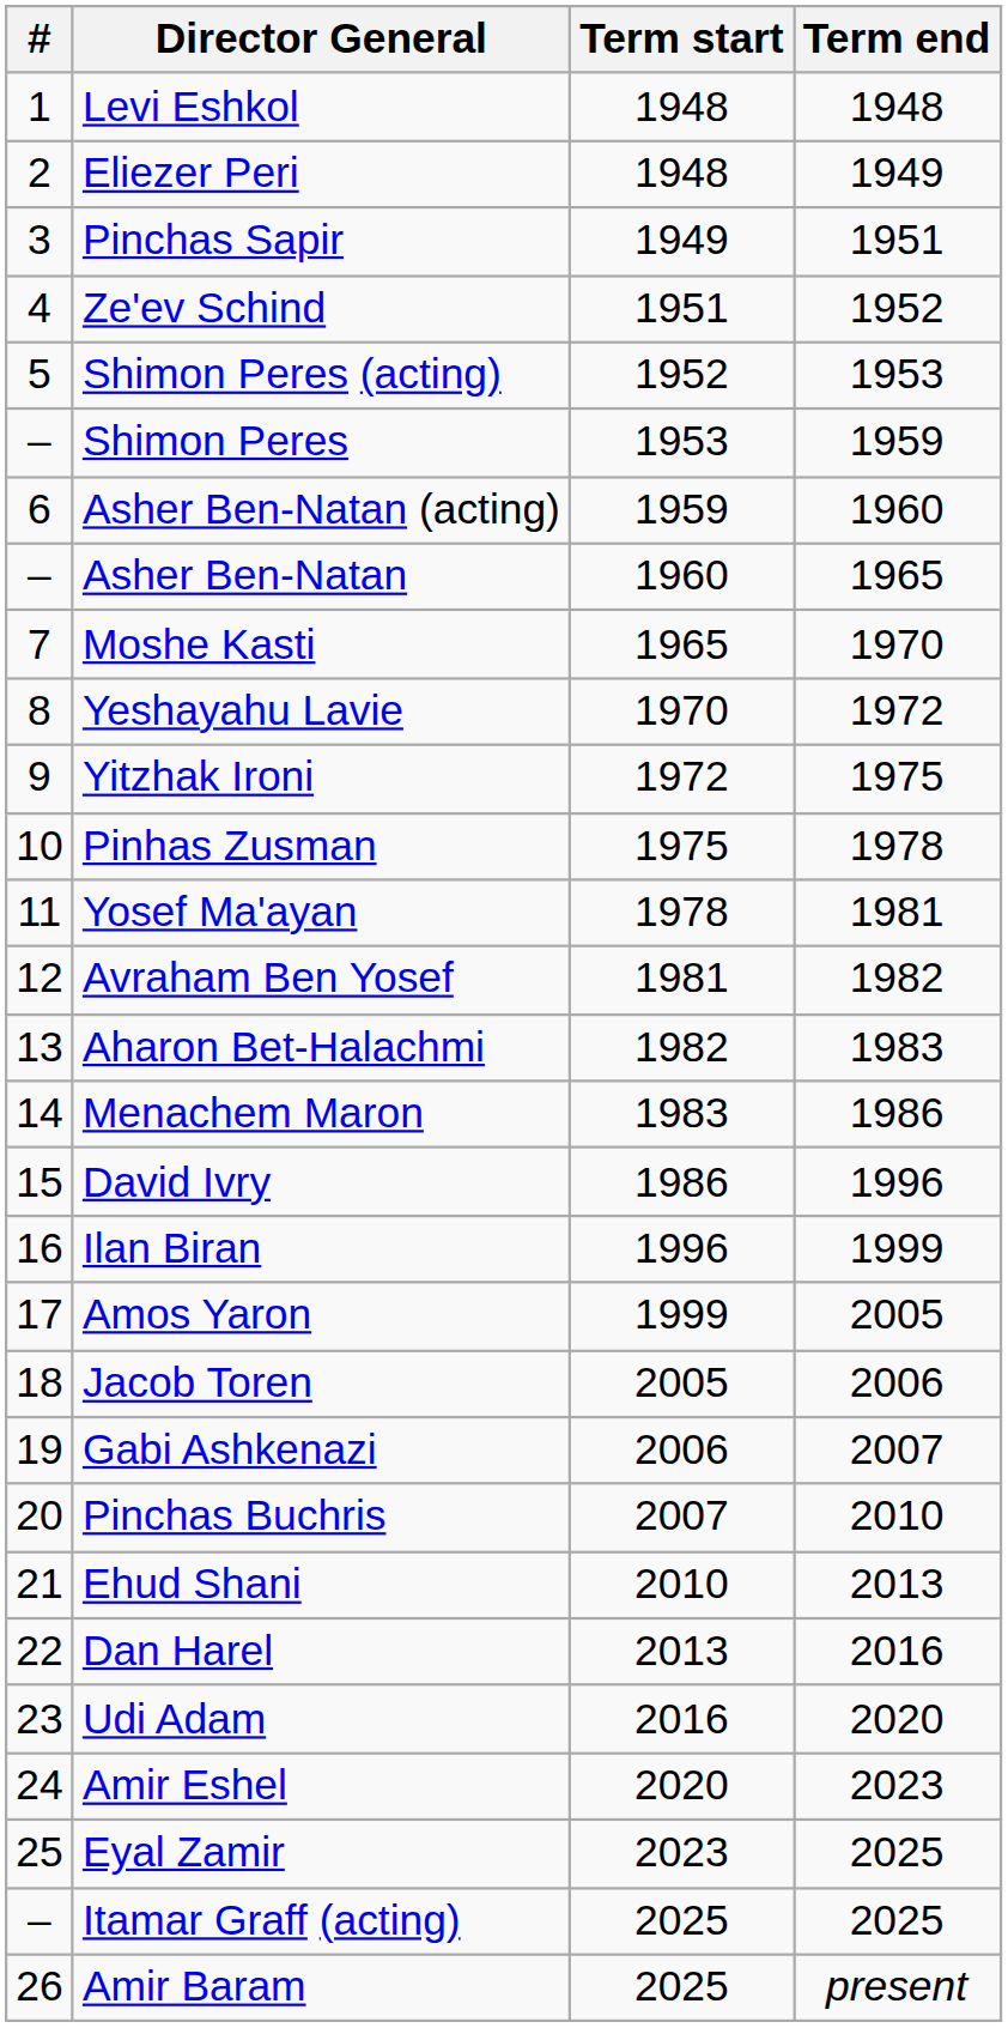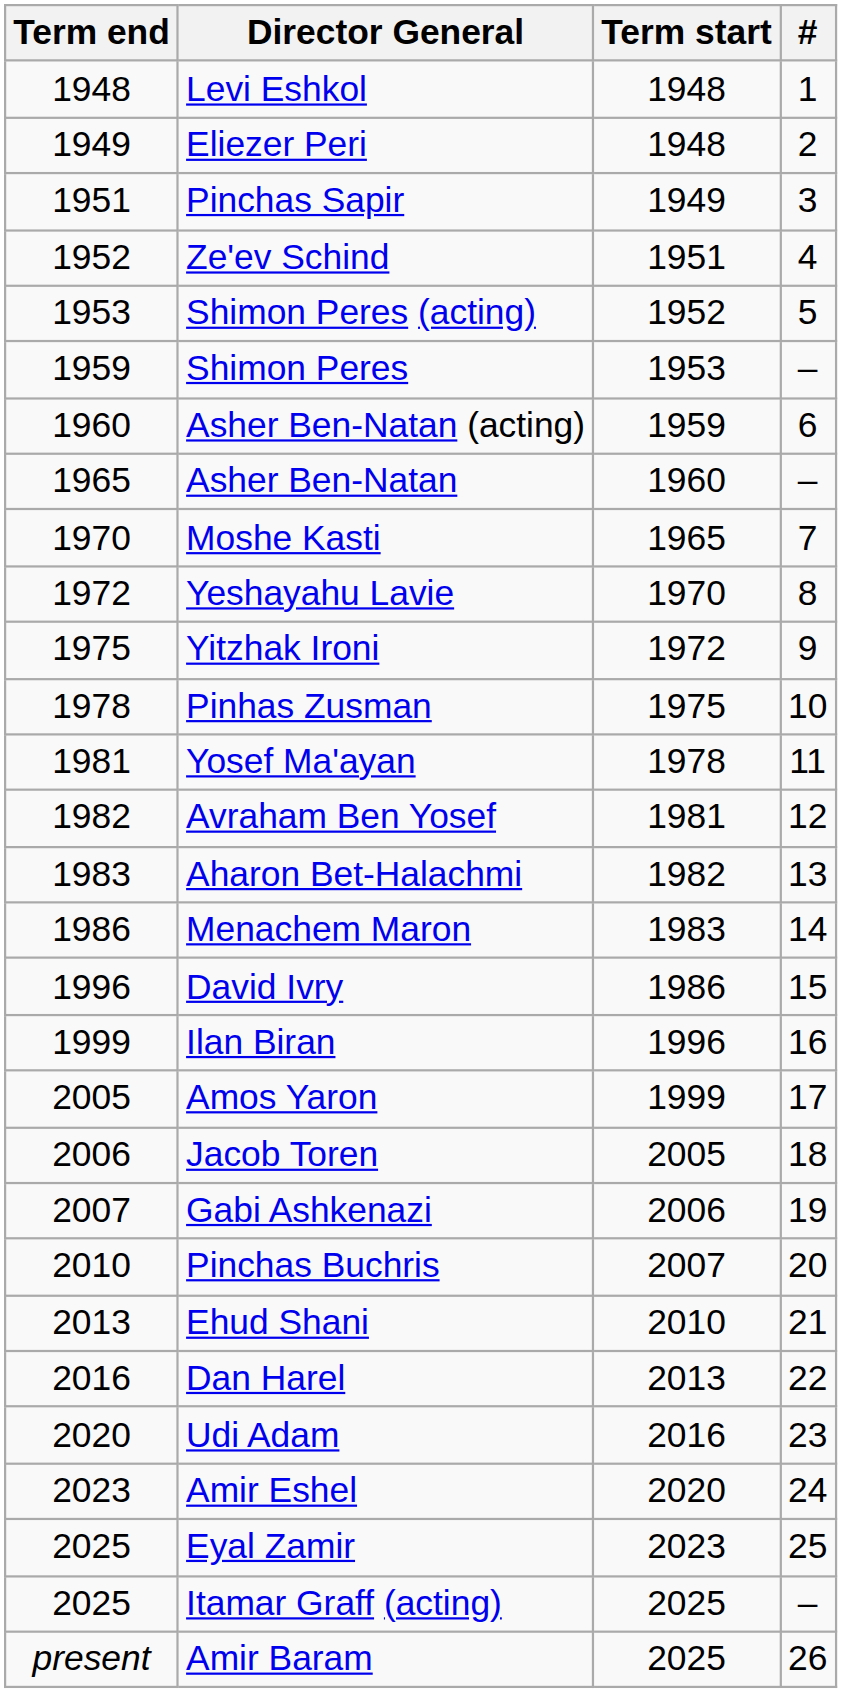 <table class=wikitable style=text-align:center>
 <tr>
-<th>#</th>
+<th>Term end</th>
 <th>Director General</th>
 <th>Term start</th>
-<th>Term end</th>
+<th>#</th>
 </tr>
 <tr>
-<td>1</td>
+<td>1948</td>
 <td align=left><a href='#'>Levi Eshkol</a></td>
 <td>1948</td>
-<td>1948</td>
+<td>1</td>
 </tr>
 <tr>
-<td>2</td>
+<td>1949</td>
 <td align=left><a href='#'>Eliezer Peri</a></td>
 <td>1948</td>
-<td>1949</td>
+<td>2</td>
 </tr>
 <tr>
-<td>3</td>
+<td>1951</td>
 <td align=left><a href='#'>Pinchas Sapir</a></td>
 <td>1949</td>
-<td>1951</td>
+<td>3</td>
 </tr>
 <tr>
-<td>4</td>
+<td>1952</td>
 <td align=left><a href='#'>Ze'ev Schind</a></td>
 <td>1951</td>
-<td>1952</td>
+<td>4</td>
 </tr>
 <tr>
-<td>5</td>
+<td>1953</td>
 <td align=left><a href='#'>Shimon Peres</a> <a href='#'>(acting)</a></td>
 <td>1952</td>
-<td>1953</td>
+<td>5</td>
 </tr>
 <tr>
-<td>–</td>
+<td>1959</td>
 <td align=left><a href='#'>Shimon Peres</a></td>
 <td>1953</td>
-<td>1959</td>
+<td>–</td>
 </tr>
 <tr>
-<td>6</td>
+<td>1960</td>
 <td align=left><a href='#'>Asher Ben-Natan</a> (acting)</td>
 <td>1959</td>
-<td>1960</td>
+<td>6</td>
 </tr>
 <tr>
-<td>–</td>
+<td>1965</td>
 <td align=left><a href='#'>Asher Ben-Natan</a></td>
 <td>1960</td>
-<td>1965</td>
+<td>–</td>
 </tr>
 <tr>
-<td>7</td>
+<td>1970</td>
 <td align=left><a href='#'>Moshe Kasti</a></td>
 <td>1965</td>
-<td>1970</td>
+<td>7</td>
 </tr>
 <tr>
-<td>8</td>
+<td>1972</td>
 <td align=left><a href='#'>Yeshayahu Lavie</a></td>
 <td>1970</td>
-<td>1972</td>
+<td>8</td>
 </tr>
 <tr>
-<td>9</td>
+<td>1975</td>
 <td align=left><a href='#'>Yitzhak Ironi</a></td>
 <td>1972</td>
-<td>1975</td>
+<td>9</td>
 </tr>
 <tr>
-<td>10</td>
+<td>1978</td>
 <td align=left><a href='#'>Pinhas Zusman</a></td>
 <td>1975</td>
-<td>1978</td>
+<td>10</td>
 </tr>
 <tr>
-<td>11</td>
+<td>1981</td>
 <td align=left><a href='#'>Yosef Ma'ayan</a></td>
 <td>1978</td>
-<td>1981</td>
+<td>11</td>
 </tr>
 <tr>
-<td>12</td>
+<td>1982</td>
 <td align=left><a href='#'>Avraham Ben Yosef</a></td>
 <td>1981</td>
-<td>1982</td>
+<td>12</td>
 </tr>
 <tr>
-<td>13</td>
+<td>1983</td>
 <td align=left><a href='#'>Aharon Bet-Halachmi</a></td>
 <td>1982</td>
-<td>1983</td>
+<td>13</td>
 </tr>
 <tr>
-<td>14</td>
+<td>1986</td>
 <td align=left><a href='#'>Menachem Maron</a></td>
 <td>1983</td>
-<td>1986</td>
+<td>14</td>
 </tr>
 <tr>
-<td>15</td>
+<td>1996</td>
 <td align=left><a href='#'>David Ivry</a></td>
 <td>1986</td>
-<td>1996</td>
+<td>15</td>
 </tr>
 <tr>
-<td>16</td>
+<td>1999</td>
 <td align=left><a href='#'>Ilan Biran</a></td>
 <td>1996</td>
-<td>1999</td>
+<td>16</td>
 </tr>
 <tr>
-<td>17</td>
+<td>2005</td>
 <td align=left><a href='#'>Amos Yaron</a></td>
 <td>1999</td>
-<td>2005</td>
+<td>17</td>
 </tr>
 <tr>
-<td>18</td>
+<td>2006</td>
 <td align=left><a href='#'>Jacob Toren</a></td>
 <td>2005</td>
-<td>2006</td>
+<td>18</td>
 </tr>
 <tr>
-<td>19</td>
+<td>2007</td>
 <td align=left><a href='#'>Gabi Ashkenazi</a></td>
 <td>2006</td>
-<td>2007</td>
+<td>19</td>
 </tr>
 <tr>
-<td>20</td>
+<td>2010</td>
 <td align=left><a href='#'>Pinchas Buchris</a></td>
 <td>2007</td>
-<td>2010</td>
+<td>20</td>
 </tr>
 <tr>
-<td>21</td>
+<td>2013</td>
 <td align=left><a href='#'>Ehud Shani</a></td>
 <td>2010</td>
-<td>2013</td>
+<td>21</td>
 </tr>
 <tr>
-<td>22</td>
+<td>2016</td>
 <td align=left><a href='#'>Dan Harel</a></td>
 <td>2013</td>
-<td>2016</td>
+<td>22</td>
 </tr>
 <tr>
-<td>23</td>
+<td>2020</td>
 <td align=left><a href='#'>Udi Adam</a></td>
 <td>2016</td>
-<td>2020</td>
+<td>23</td>
 </tr>
 <tr>
-<td>24</td>
+<td>2023</td>
 <td align=left><a href='#'>Amir Eshel</a></td>
 <td>2020</td>
-<td>2023</td>
+<td>24</td>
 </tr>
 <tr>
-<td>25</td>
+<td>2025</td>
 <td align=left><a href='#'>Eyal Zamir</a></td>
 <td>2023</td>
-<td>2025</td>
+<td>25</td>
 </tr>
 <tr>
-<td>–</td>
+<td>2025</td>
 <td align=left><a href='#'>Itamar Graff</a> <a href='#'>(acting)</a></td>
 <td>2025</td>
-<td>2025</td>
+<td>–</td>
 </tr>
 <tr>
-<td>26</td>
+<td><em>present</em></td>
 <td align=left><a href='#'>Amir Baram</a></td>
 <td>2025</td>
-<td><em>present</em></td>
+<td>26</td>
 </tr>
 </table>
